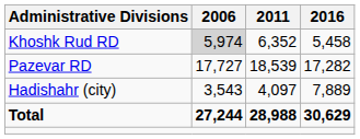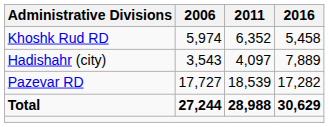 <table class="wikitable">
 <tr>
 <th>Administrative Divisions</th>
 <th>2006</th>
 <th>2011</th>
 <th>2016</th>
 </tr>
 <tr>
 <td><a href='#'>Khoshk Rud RD</a></td>
-<td style="background: lightgrey; text-align: right;">5,974</td>
+<td style="text-align: right;">5,974</td>
 <td style="text-align: right;">6,352</td>
 <td style="text-align: right;">5,458</td>
+</tr>
+<tr>
+<td><a href='#'>Hadishahr</a> (city)</td>
+<td style="text-align: right;">3,543</td>
+<td style="text-align: right;">4,097</td>
+<td style="text-align: right;">7,889</td>
 </tr>
 <tr>
 <td><a href='#'>Pazevar RD</a></td>
 <td style="text-align: right;">17,727</td>
 <td style="text-align: right;">18,539</td>
 <td style="text-align: right;">17,282</td>
-</tr>
-<tr>
-<td><a href='#'>Hadishahr</a> (city)</td>
-<td style="text-align: right;">3,543</td>
-<td style="text-align: right;">4,097</td>
-<td style="text-align: right;">7,889</td>
 </tr>
 <tr>
 <td><strong>Total</strong></td>
 <td style="text-align: right;"><strong>27,244</strong></td>
 <td style="text-align: right;"><strong>28,988</strong></td>
 <td style="text-align: right;"><strong>30,629</strong></td>
 </tr>
 <tr>
 <td colspan=4></td>
 </tr>
 </table>
